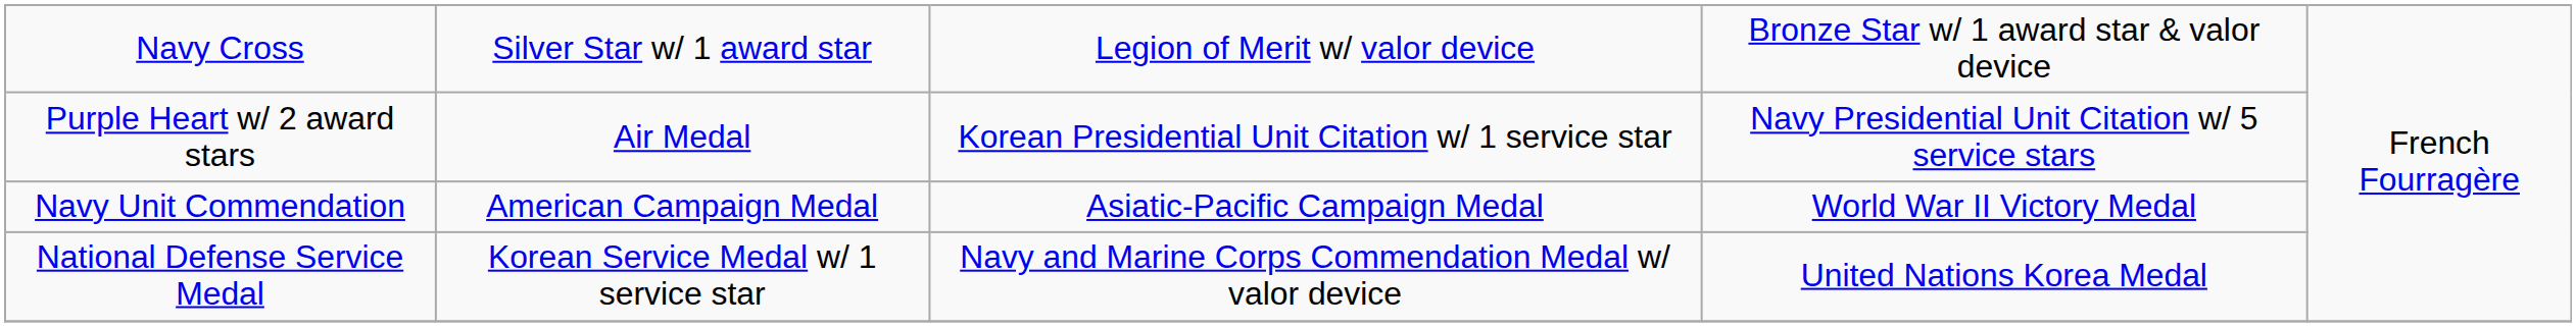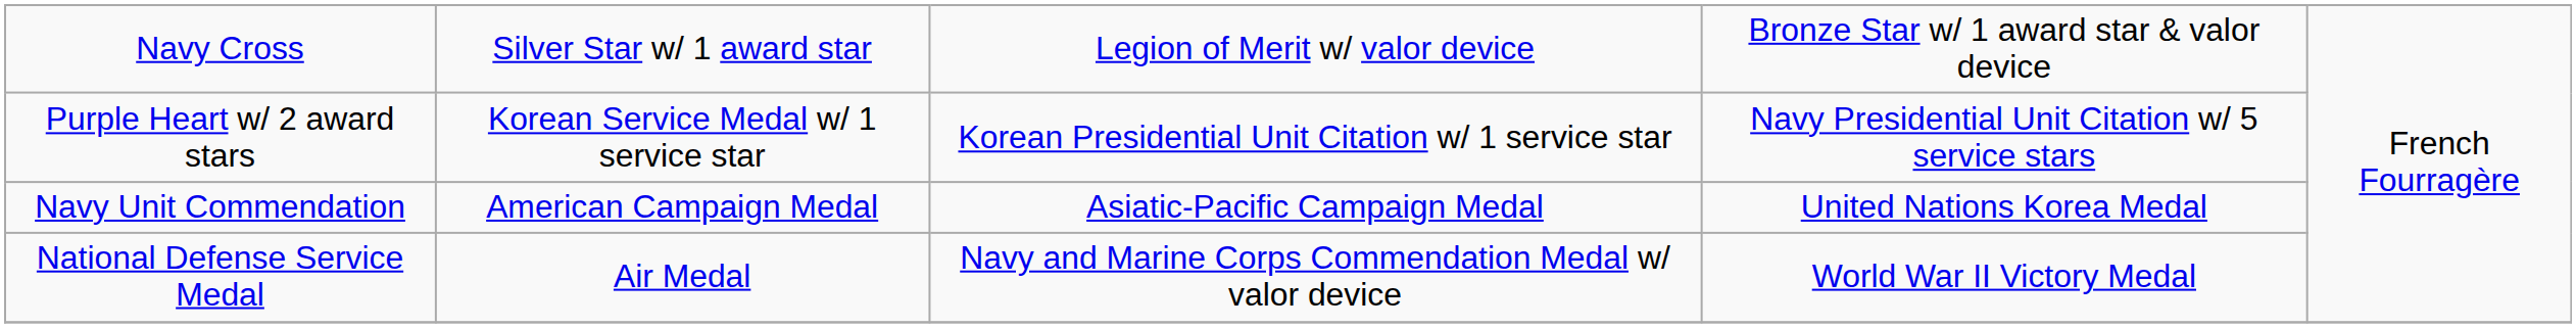 <table class="wikitable" style="margin:1em auto; text-align:center;">
 <tr>
 <td><a href='#'>Navy Cross</a></td>
 <td><a href='#'>Silver Star</a> w/ 1 <a href='#'>award star</a></td>
 <td><a href='#'>Legion of Merit</a> w/ <a href='#'>valor device</a></td>
 <td><a href='#'>Bronze Star</a> w/ 1 award star & valor device</td>
 <td rowspan="4" align="center">French <a href='#'>Fourragère</a></td>
 </tr>
 <tr>
 <td><a href='#'>Purple Heart</a> w/ 2 award stars</td>
-<td><a href='#'>Air Medal</a></td>
+<td><a href='#'>Korean Service Medal</a> w/ 1 service star</td>
 <td><a href='#'>Korean Presidential Unit Citation</a> w/ 1 service star</td>
 <td><a href='#'>Navy Presidential Unit Citation</a> w/ 5 <a href='#'>service stars</a></td>
 </tr>
 <tr>
 <td><a href='#'>Navy Unit Commendation</a></td>
 <td><a href='#'>American Campaign Medal</a></td>
 <td><a href='#'>Asiatic-Pacific Campaign Medal</a></td>
-<td><a href='#'>World War II Victory Medal</a></td>
+<td><a href='#'>United Nations Korea Medal</a></td>
 </tr>
 <tr>
 <td><a href='#'>National Defense Service Medal</a></td>
-<td><a href='#'>Korean Service Medal</a> w/ 1 service star</td>
+<td><a href='#'>Air Medal</a></td>
 <td><a href='#'>Navy and Marine Corps Commendation Medal</a> w/ valor device</td>
-<td><a href='#'>United Nations Korea Medal</a></td>
+<td><a href='#'>World War II Victory Medal</a></td>
 </tr>
 <tr>
 </tr>
 </table>
